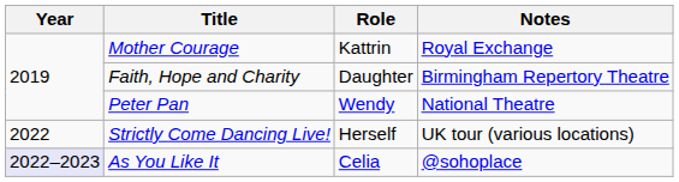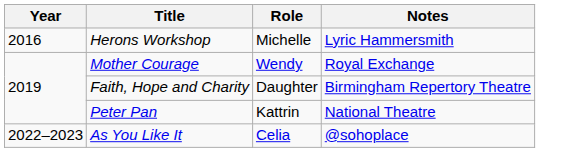 <table class="wikitable">
 <tr>
 <th>Year</th>
 <th>Title</th>
 <th>Role</th>
 <th>Notes</th>
 </tr>
 <tr>
+<td>2016</td>
+<td><em>Herons Workshop</em></td>
+<td>Michelle</td>
+<td><a href='#'>Lyric Hammersmith</a></td>
+</tr>
+<tr>
 <td rowspan="3">2019</td>
 <td><em><a href='#'>Mother Courage</a></em></td>
-<td>Kattrin</td>
+<td><a href='#'>Wendy</a></td>
 <td><a href='#'>Royal Exchange</a></td>
 </tr>
 <tr>
 <td><em>Faith, Hope and Charity</em></td>
 <td>Daughter</td>
 <td><a href='#'>Birmingham Repertory Theatre</a></td>
 </tr>
 <tr>
 <td><em><a href='#'>Peter Pan</a></em></td>
-<td><a href='#'>Wendy</a></td>
+<td>Kattrin</td>
 <td><a href='#'>National Theatre</a></td>
 </tr>
 <tr>
-<td>2022</td>
-<td><em><a href='#'>Strictly Come Dancing Live!</a></em></td>
-<td>Herself</td>
-<td>UK tour (various locations)</td>
-</tr>
-<tr>
-<td style="background: lavender;">2022–2023</td>
+<td>2022–2023</td>
 <td><em><a href='#'>As You Like It</a></em></td>
 <td><a href='#'>Celia</a></td>
 <td><a href='#'>@sohoplace</a></td>
 </tr>
 </table>
